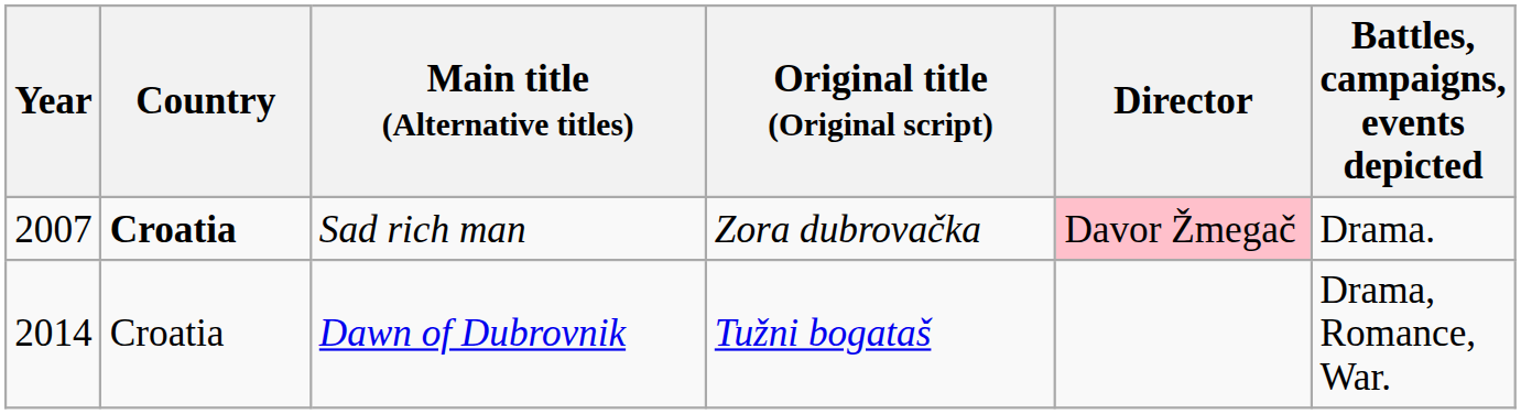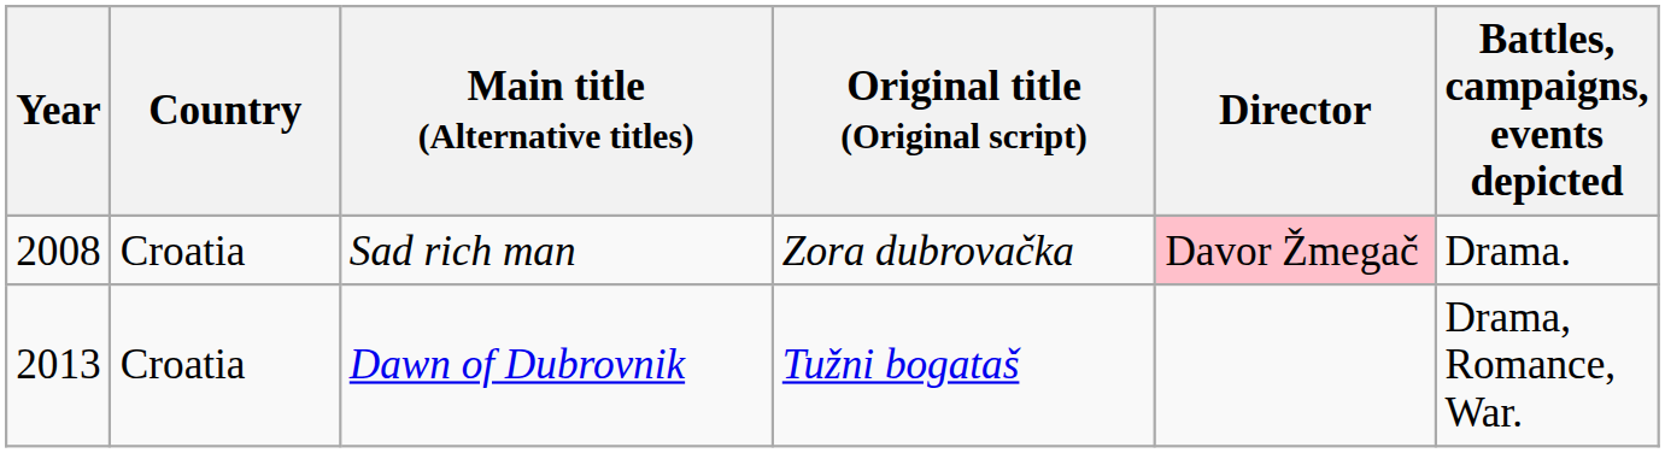 <table class="wikitable sortable" style="width:100%;">
 <tr>
 <th class="unsortable">Year</th>
 <th width= 80>Country</th>
 <th width=160>Main title<br><small>(Alternative titles)</small></th>
 <th width=140>Original title<br><small>(Original script)</small></th>
 <th width=100>Director</th>
 <th class="unsortable">Battles, campaigns, events depicted</th>
 </tr>
 <tr>
-<td>2007</td>
-<td><strong>Croatia</strong></td>
+<td>2008</td>
+<td>Croatia</td>
 <td><em>Sad rich man</em></td>
 <td><em>Zora dubrovačka</em></td>
 <td style="background: pink;">Davor Žmegač</td>
 <td>Drama.</td>
 </tr>
 <tr>
-<td>2014</td>
+<td>2013</td>
 <td>Croatia</td>
 <td><em><a href='#'>Dawn of Dubrovnik</a></em></td>
 <td><em><a href='#'>Tužni bogataš</a></em></td>
 <td></td>
 <td>Drama, Romance, War.</td>
 </tr>
 </table>
